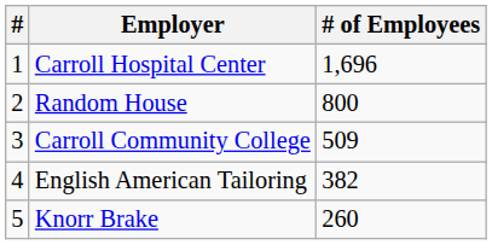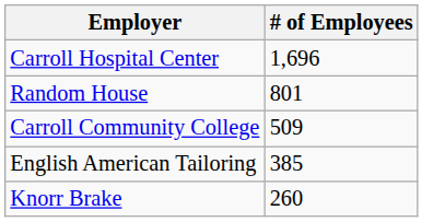 <table class="wikitable">
 <tr>
-<th>#</th>
 <th>Employer</th>
 <th># of Employees</th>
 </tr>
 <tr>
-<td>1</td>
 <td><a href='#'>Carroll Hospital Center</a></td>
 <td>1,696</td>
 </tr>
 <tr>
-<td>2</td>
 <td><a href='#'>Random House</a></td>
-<td>800</td>
+<td>801</td>
 </tr>
 <tr>
-<td>3</td>
 <td><a href='#'>Carroll Community College</a></td>
 <td>509</td>
 </tr>
 <tr>
-<td>4</td>
 <td>English American Tailoring</td>
-<td>382</td>
+<td>385</td>
 </tr>
 <tr>
-<td>5</td>
 <td><a href='#'>Knorr Brake</a></td>
 <td>260</td>
 </tr>
 </table>
